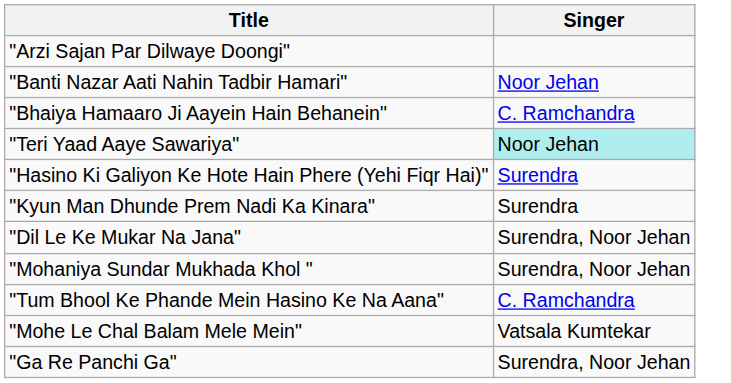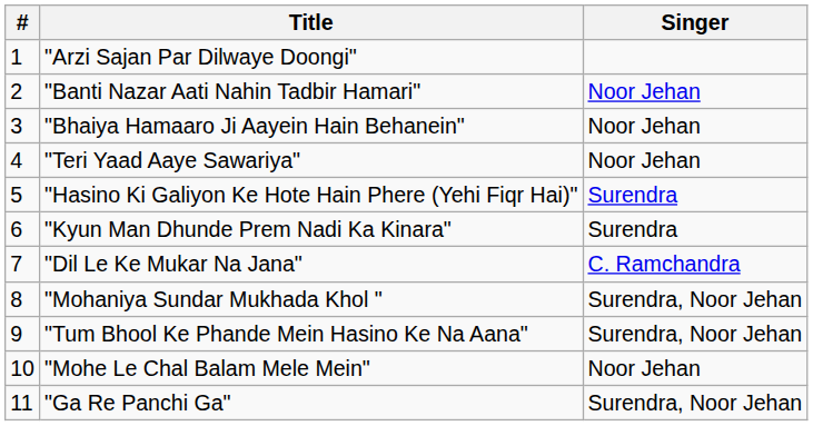 <table class="wikitable" style="font-size:95%;">
 <tr>
+<th>#</th>
 <th>Title</th>
 <th>Singer</th>
 </tr>
 <tr>
+<td>1</td>
 <td>"Arzi Sajan Par Dilwaye Doongi"</td>
 <td></td>
 </tr>
 <tr>
+<td>2</td>
 <td>"Banti Nazar Aati Nahin Tadbir Hamari"</td>
 <td><a href='#'>Noor Jehan</a></td>
 </tr>
 <tr>
+<td>3</td>
 <td>"Bhaiya Hamaaro Ji Aayein Hain Behanein"</td>
-<td><a href='#'>C. Ramchandra</a></td>
+<td>Noor Jehan</td>
 </tr>
 <tr>
+<td>4</td>
 <td>"Teri Yaad Aaye Sawariya"</td>
-<td style="background: paleturquoise;">Noor Jehan</td>
+<td>Noor Jehan</td>
 </tr>
 <tr>
+<td>5</td>
 <td>"Hasino Ki Galiyon Ke Hote Hain Phere (Yehi Fiqr Hai)"</td>
 <td><a href='#'>Surendra</a></td>
 </tr>
 <tr>
+<td>6</td>
 <td>"Kyun Man Dhunde Prem Nadi Ka Kinara"</td>
 <td>Surendra</td>
 </tr>
 <tr>
+<td>7</td>
 <td>"Dil Le Ke Mukar Na Jana"</td>
-<td>Surendra, Noor Jehan</td>
+<td><a href='#'>C. Ramchandra</a></td>
 </tr>
 <tr>
+<td>8</td>
 <td>"Mohaniya Sundar Mukhada Khol "</td>
 <td>Surendra, Noor Jehan</td>
 </tr>
 <tr>
+<td>9</td>
 <td>"Tum Bhool Ke Phande Mein Hasino Ke Na Aana"</td>
-<td><a href='#'>C. Ramchandra</a></td>
+<td>Surendra, Noor Jehan</td>
 </tr>
 <tr>
+<td>10</td>
 <td>"Mohe Le Chal Balam Mele Mein"</td>
-<td>Vatsala Kumtekar</td>
+<td>Noor Jehan</td>
 </tr>
 <tr>
+<td>11</td>
 <td>"Ga Re Panchi Ga"</td>
 <td>Surendra, Noor Jehan</td>
 </tr>
 </table>
